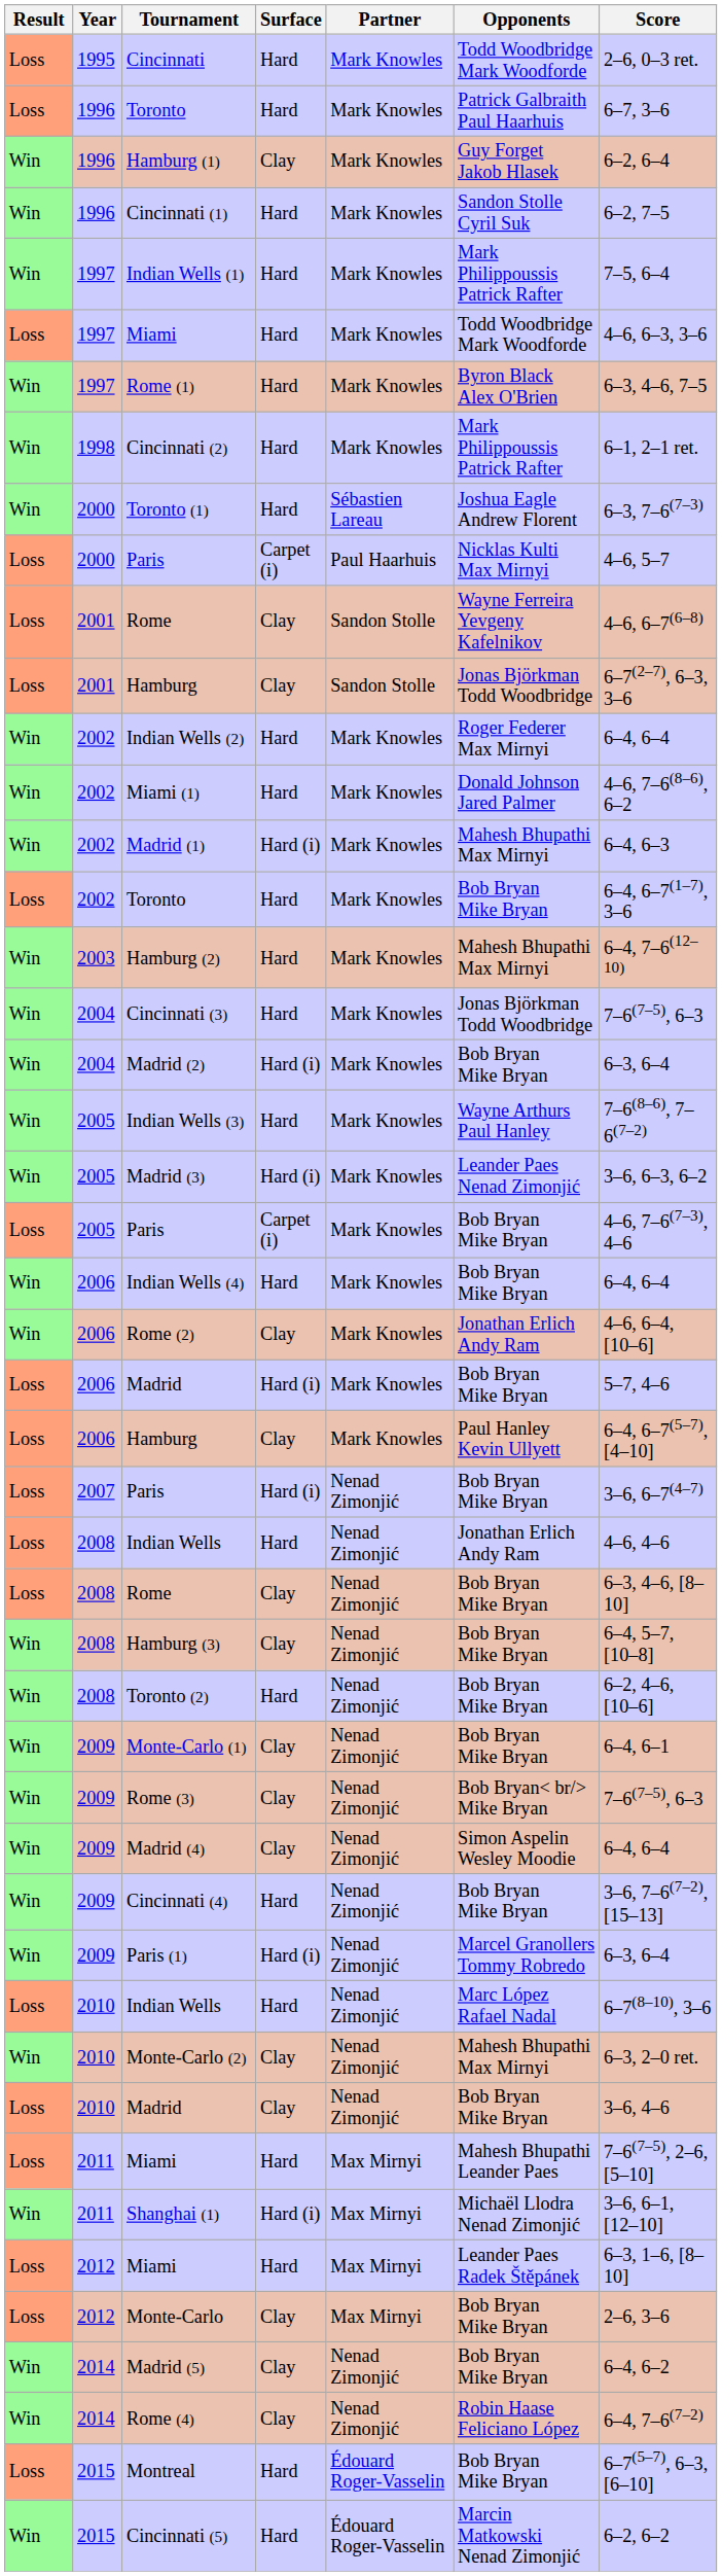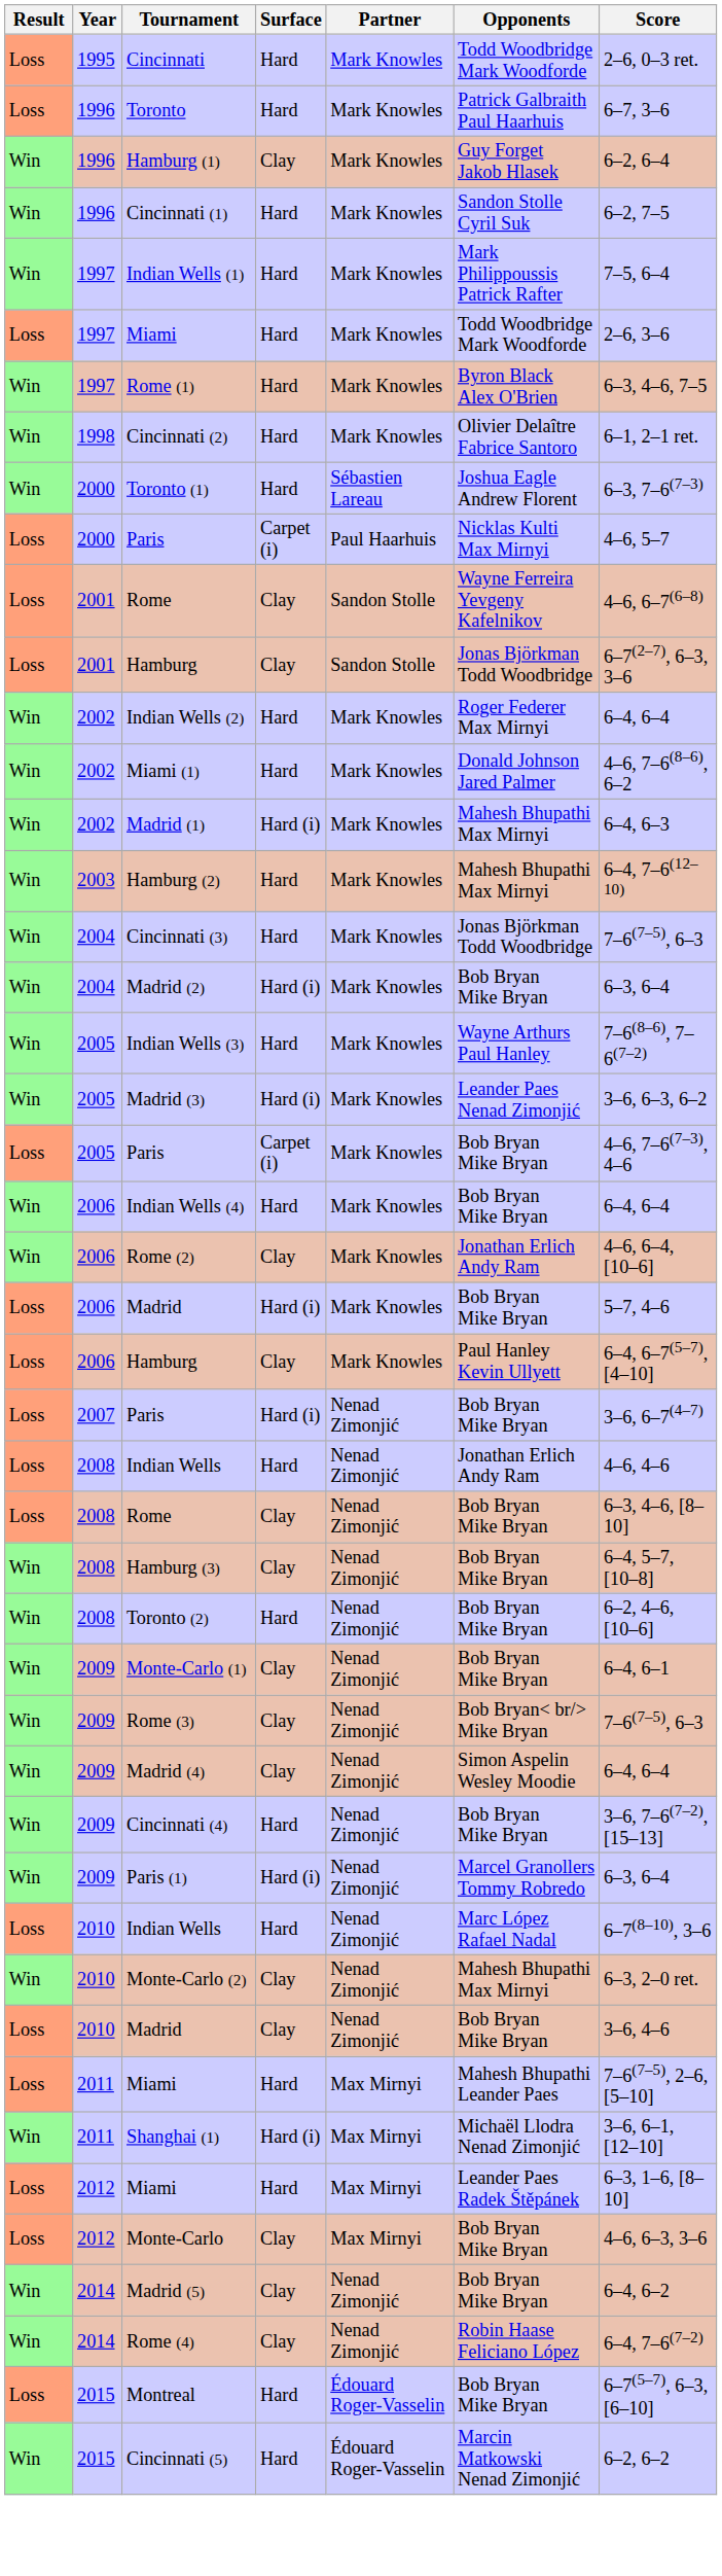 <table class="sortable wikitable">
 <tr>
 <th style="width:65px;">Result</th>
 <th style="width:40px;">Year</th>
 <th style="width:150px;">Tournament</th>
 <th style="width:50px;">Surface</th>
 <th style="width:180px;">Partner</th>
 <th style="width:180px;">Opponents</th>
 <th style="width:200px;" class="unsortable">Score</th>
 </tr>
 <tr style="background:#ccccff;">
 <td style="background:#ffa07a;">Loss</td>
 <td><a href='#'>1995</a></td>
 <td><a href='#'>Cincinnati</a></td>
 <td>Hard</td>
 <td> <a href='#'>Mark Knowles</a></td>
 <td> <a href='#'>Todd Woodbridge</a> <br>  <a href='#'>Mark Woodforde</a></td>
 <td>2–6, 0–3 ret.</td>
 </tr>
 <tr style="background:#ccccff;">
 <td style="background:#ffa07a;">Loss</td>
 <td><a href='#'>1996</a></td>
 <td><a href='#'>Toronto</a></td>
 <td>Hard</td>
 <td> Mark Knowles</td>
 <td> <a href='#'>Patrick Galbraith</a> <br>  <a href='#'>Paul Haarhuis</a></td>
 <td>6–7, 3–6</td>
 </tr>
 <tr style="background:#ebc2af;">
 <td style="background:#98fb98;">Win</td>
 <td><a href='#'>1996</a></td>
 <td><a href='#'>Hamburg</a> <small>(1)</small></td>
 <td>Clay</td>
 <td> Mark Knowles</td>
 <td> <a href='#'>Guy Forget</a> <br>  <a href='#'>Jakob Hlasek</a></td>
 <td>6–2, 6–4</td>
 </tr>
 <tr style="background:#ccccff;">
 <td style="background:#98fb98;">Win</td>
 <td><a href='#'>1996</a></td>
 <td>Cincinnati <small>(1)</small></td>
 <td>Hard</td>
 <td> Mark Knowles</td>
 <td> <a href='#'>Sandon Stolle</a> <br>  <a href='#'>Cyril Suk</a></td>
 <td>6–2, 7–5</td>
 </tr>
 <tr style="background:#ccccff;">
 <td style="background:#98fb98;">Win</td>
 <td><a href='#'>1997</a></td>
 <td><a href='#'>Indian Wells</a> <small>(1)</small></td>
 <td>Hard</td>
 <td> Mark Knowles</td>
 <td> <a href='#'>Mark Philippoussis</a> <br>  <a href='#'>Patrick Rafter</a></td>
 <td>7–5, 6–4</td>
 </tr>
 <tr style="background:#ccccff;">
 <td style="background:#ffa07a;">Loss</td>
 <td><a href='#'>1997</a></td>
 <td><a href='#'>Miami</a></td>
 <td>Hard</td>
 <td> Mark Knowles</td>
 <td> Todd Woodbridge <br>  Mark Woodforde</td>
-<td>4–6, 6–3, 3–6</td>
+<td>2–6, 3–6</td>
 </tr>
 <tr style="background:#ebc2af;">
 <td style="background:#98fb98;">Win</td>
 <td><a href='#'>1997</a></td>
 <td><a href='#'>Rome</a> <small>(1)</small></td>
 <td>Hard</td>
 <td> Mark Knowles</td>
 <td> <a href='#'>Byron Black</a> <br>  <a href='#'>Alex O'Brien</a></td>
 <td>6–3, 4–6, 7–5</td>
 </tr>
 <tr style="background:#ccccff;">
 <td style="background:#98fb98;">Win</td>
 <td><a href='#'>1998</a></td>
 <td>Cincinnati <small>(2)</small></td>
 <td>Hard</td>
 <td> Mark Knowles</td>
-<td> <a href='#'>Mark Philippoussis</a> <br>  <a href='#'>Patrick Rafter</a></td>
+<td> Olivier Delaître <br>  <a href='#'>Fabrice Santoro</a></td>
 <td>6–1, 2–1 ret.</td>
 </tr>
 <tr style="background:#ccccff;">
 <td style="background:#98fb98;">Win</td>
 <td><a href='#'>2000</a></td>
 <td><a href='#'>Toronto</a> <small>(1)</small></td>
 <td>Hard</td>
 <td> <a href='#'>Sébastien Lareau</a></td>
 <td> <a href='#'>Joshua Eagle</a> <br>  Andrew Florent</td>
 <td>6–3, 7–6<sup>(7–3)</sup></td>
 </tr>
 <tr style="background:#ccccff;">
 <td style="background:#ffa07a;">Loss</td>
 <td><a href='#'>2000</a></td>
 <td><a href='#'>Paris</a></td>
 <td>Carpet (i)</td>
 <td> Paul Haarhuis</td>
 <td> <a href='#'>Nicklas Kulti</a> <br>  <a href='#'>Max Mirnyi</a></td>
 <td>4–6, 5–7</td>
 </tr>
 <tr style="background:#ebc2af;">
 <td style="background:#ffa07a;">Loss</td>
 <td><a href='#'>2001</a></td>
 <td>Rome</td>
 <td>Clay</td>
 <td> Sandon Stolle</td>
 <td> <a href='#'>Wayne Ferreira</a> <br>  <a href='#'>Yevgeny Kafelnikov</a></td>
 <td>4–6, 6–7<sup>(6–8)</sup></td>
 </tr>
 <tr style="background:#ebc2af;">
 <td style="background:#ffa07a;">Loss</td>
 <td><a href='#'>2001</a></td>
 <td>Hamburg</td>
 <td>Clay</td>
 <td> Sandon Stolle</td>
 <td> <a href='#'>Jonas Björkman</a> <br>  Todd Woodbridge</td>
 <td>6–7<sup>(2–7)</sup>, 6–3, 3–6</td>
 </tr>
 <tr style="background:#ccccff;">
 <td style="background:#98fb98;">Win</td>
 <td><a href='#'>2002</a></td>
 <td>Indian Wells <small>(2)</small></td>
 <td>Hard</td>
 <td> Mark Knowles</td>
 <td> <a href='#'>Roger Federer</a> <br>  Max Mirnyi</td>
 <td>6–4, 6–4</td>
 </tr>
 <tr style="background:#ccccff;">
 <td style="background:#98fb98;">Win</td>
 <td><a href='#'>2002</a></td>
 <td>Miami <small>(1)</small></td>
 <td>Hard</td>
 <td> Mark Knowles</td>
 <td> <a href='#'>Donald Johnson</a> <br>  <a href='#'>Jared Palmer</a></td>
 <td>4–6, 7–6<sup>(8–6)</sup>, 6–2</td>
 </tr>
 <tr style="background:#ccccff;">
 <td style="background:#98fb98;">Win</td>
 <td><a href='#'>2002</a></td>
 <td><a href='#'>Madrid</a> <small>(1)</small></td>
 <td>Hard (i)</td>
 <td> Mark Knowles</td>
 <td> <a href='#'>Mahesh Bhupathi</a> <br>  Max Mirnyi</td>
 <td>6–4, 6–3</td>
-</tr>
-<tr style="background:#ccccff;">
-<td style="background:#ffa07a;">Loss</td>
-<td><a href='#'>2002</a></td>
-<td>Toronto</td>
-<td>Hard</td>
-<td> Mark Knowles</td>
-<td> <a href='#'>Bob Bryan</a> <br>  <a href='#'>Mike Bryan</a></td>
-<td>6–4, 6–7<sup>(1–7)</sup>, 3–6</td>
 </tr>
 <tr style="background:#ebc2af;">
 <td style="background:#98fb98;">Win</td>
 <td><a href='#'>2003</a></td>
 <td>Hamburg <small>(2)</small></td>
 <td>Hard</td>
 <td> Mark Knowles</td>
 <td> Mahesh Bhupathi <br>  Max Mirnyi</td>
 <td>6–4, 7–6<sup>(12–10)</sup></td>
 </tr>
 <tr style="background:#ccccff;">
 <td style="background:#98fb98;">Win</td>
 <td><a href='#'>2004</a></td>
 <td>Cincinnati <small>(3)</small></td>
 <td>Hard</td>
 <td> Mark Knowles</td>
 <td> Jonas Björkman <br>  Todd Woodbridge</td>
 <td>7–6<sup>(7–5)</sup>, 6–3</td>
 </tr>
 <tr style="background:#ccccff;">
 <td style="background:#98fb98;">Win</td>
 <td><a href='#'>2004</a></td>
 <td>Madrid <small>(2)</small></td>
 <td>Hard (i)</td>
 <td> Mark Knowles</td>
 <td> Bob Bryan <br>  Mike Bryan</td>
 <td>6–3, 6–4</td>
 </tr>
 <tr style="background:#ccccff;">
 <td style="background:#98fb98;">Win</td>
 <td><a href='#'>2005</a></td>
 <td>Indian Wells <small>(3)</small></td>
 <td>Hard</td>
 <td> Mark Knowles</td>
 <td> <a href='#'>Wayne Arthurs</a> <br>  <a href='#'>Paul Hanley</a></td>
 <td>7–6<sup>(8–6)</sup>, 7–6<sup>(7–2)</sup></td>
 </tr>
 <tr style="background:#ccccff;">
 <td style="background:#98fb98;">Win</td>
 <td><a href='#'>2005</a></td>
 <td>Madrid <small>(3)</small></td>
 <td>Hard (i)</td>
 <td> Mark Knowles</td>
 <td> <a href='#'>Leander Paes</a> <br>  <a href='#'>Nenad Zimonjić</a></td>
 <td>3–6, 6–3, 6–2</td>
 </tr>
 <tr style="background:#ccccff;">
 <td style="background:#ffa07a;">Loss</td>
 <td><a href='#'>2005</a></td>
 <td>Paris</td>
 <td>Carpet (i)</td>
 <td> Mark Knowles</td>
 <td> Bob Bryan <br>  Mike Bryan</td>
 <td>4–6, 7–6<sup>(7–3)</sup>, 4–6</td>
 </tr>
 <tr style="background:#ccccff;">
 <td style="background:#98fb98;">Win</td>
 <td><a href='#'>2006</a></td>
 <td>Indian Wells <small>(4)</small></td>
 <td>Hard</td>
 <td> Mark Knowles</td>
 <td> Bob Bryan <br>  Mike Bryan</td>
 <td>6–4, 6–4</td>
 </tr>
 <tr style="background:#ebc2af;">
 <td style="background:#98fb98;">Win</td>
 <td><a href='#'>2006</a></td>
 <td>Rome <small>(2)</small></td>
 <td>Clay</td>
 <td> Mark Knowles</td>
 <td> <a href='#'>Jonathan Erlich</a> <br>  <a href='#'>Andy Ram</a></td>
 <td>4–6, 6–4, [10–6]</td>
 </tr>
 <tr style="background:#ccccff;">
 <td style="background:#ffa07a;">Loss</td>
 <td><a href='#'>2006</a></td>
 <td>Madrid</td>
 <td>Hard (i)</td>
 <td> Mark Knowles</td>
 <td> Bob Bryan <br>  Mike Bryan</td>
 <td>5–7, 4–6</td>
 </tr>
 <tr style="background:#ebc2af;">
 <td style="background:#ffa07a;">Loss</td>
 <td><a href='#'>2006</a></td>
 <td>Hamburg</td>
 <td>Clay</td>
 <td> Mark Knowles</td>
 <td> Paul Hanley <br>  <a href='#'>Kevin Ullyett</a></td>
 <td>6–4, 6–7<sup>(5–7)</sup>, [4–10]</td>
 </tr>
 <tr style="background:#ccccff;">
 <td style="background:#ffa07a;">Loss</td>
 <td><a href='#'>2007</a></td>
 <td>Paris</td>
 <td>Hard (i)</td>
 <td> Nenad Zimonjić</td>
 <td> Bob Bryan <br>  Mike Bryan</td>
 <td>3–6, 6–7<sup>(4–7)</sup></td>
 </tr>
 <tr style="background:#ccccff;">
 <td style="background:#ffa07a;">Loss</td>
 <td><a href='#'>2008</a></td>
 <td>Indian Wells</td>
 <td>Hard</td>
 <td> Nenad Zimonjić</td>
 <td> Jonathan Erlich <br>  Andy Ram</td>
 <td>4–6, 4–6</td>
 </tr>
 <tr style="background:#ebc2af;">
 <td style="background:#ffa07a;">Loss</td>
 <td><a href='#'>2008</a></td>
 <td>Rome</td>
 <td>Clay</td>
 <td> Nenad Zimonjić</td>
 <td> Bob Bryan <br>  Mike Bryan</td>
 <td>6–3, 4–6, [8–10]</td>
 </tr>
 <tr style="background:#ebc2af;">
 <td style="background:#98fb98;">Win</td>
 <td><a href='#'>2008</a></td>
 <td>Hamburg <small>(3)</small></td>
 <td>Clay</td>
 <td> Nenad Zimonjić</td>
 <td> Bob Bryan <br>  Mike Bryan</td>
 <td>6–4, 5–7, [10–8]</td>
 </tr>
 <tr style="background:#ccccff;">
 <td style="background:#98fb98;">Win</td>
 <td><a href='#'>2008</a></td>
 <td>Toronto <small>(2)</small></td>
 <td>Hard</td>
 <td> Nenad Zimonjić</td>
 <td> Bob Bryan <br>  Mike Bryan</td>
 <td>6–2, 4–6, [10–6]</td>
 </tr>
 <tr style="background:#ebc2af;">
 <td style="background:#98fb98;">Win</td>
 <td><a href='#'>2009</a></td>
 <td><a href='#'>Monte-Carlo</a> <small>(1)</small></td>
 <td>Clay</td>
 <td> Nenad Zimonjić</td>
 <td> Bob Bryan <br>  Mike Bryan</td>
 <td>6–4, 6–1</td>
 </tr>
 <tr style="background:#ebc2af;">
 <td style="background:#98fb98;">Win</td>
 <td><a href='#'>2009</a></td>
 <td>Rome <small>(3)</small></td>
 <td>Clay</td>
 <td> Nenad Zimonjić</td>
 <td> Bob Bryan< br/>  Mike Bryan</td>
 <td>7–6<sup>(7–5)</sup>, 6–3</td>
 </tr>
 <tr style="background:#ebc2af;">
 <td style="background:#98fb98;">Win</td>
 <td><a href='#'>2009</a></td>
 <td>Madrid <small>(4)</small></td>
 <td>Clay</td>
 <td> Nenad Zimonjić</td>
 <td> Simon Aspelin <br>  Wesley Moodie</td>
 <td>6–4, 6–4</td>
 </tr>
 <tr style="background:#ccccff;">
 <td style="background:#98fb98;">Win</td>
 <td><a href='#'>2009</a></td>
 <td>Cincinnati <small>(4)</small></td>
 <td>Hard</td>
 <td> Nenad Zimonjić</td>
 <td> Bob Bryan <br>  Mike Bryan</td>
 <td>3–6, 7–6<sup>(7–2)</sup>, [15–13]</td>
 </tr>
 <tr style="background:#ccccff;">
 <td style="background:#98fb98;">Win</td>
 <td><a href='#'>2009</a></td>
 <td>Paris <small>(1)</small></td>
 <td>Hard (i)</td>
 <td> Nenad Zimonjić</td>
 <td> <a href='#'>Marcel Granollers</a> <br>  <a href='#'>Tommy Robredo</a></td>
 <td>6–3, 6–4</td>
 </tr>
 <tr style="background:#ccccff;">
 <td style="background:#ffa07a;">Loss</td>
 <td><a href='#'>2010</a></td>
 <td>Indian Wells</td>
 <td>Hard</td>
 <td> Nenad Zimonjić</td>
 <td> <a href='#'>Marc López</a> <br>  <a href='#'>Rafael Nadal</a></td>
 <td>6–7<sup>(8–10)</sup>, 3–6</td>
 </tr>
 <tr style="background:#ebc2af;">
 <td style="background:#98fb98;">Win</td>
 <td><a href='#'>2010</a></td>
 <td>Monte-Carlo <small>(2)</small></td>
 <td>Clay</td>
 <td> Nenad Zimonjić</td>
 <td> Mahesh Bhupathi <br>  Max Mirnyi</td>
 <td>6–3, 2–0 ret.</td>
 </tr>
 <tr style="background:#ebc2af;">
 <td style="background:#ffa07a;">Loss</td>
 <td><a href='#'>2010</a></td>
 <td>Madrid</td>
 <td>Clay</td>
 <td> Nenad Zimonjić</td>
 <td> Bob Bryan <br>  Mike Bryan</td>
 <td>3–6, 4–6</td>
 </tr>
 <tr style="background:#ccccff;">
 <td style="background:#ffa07a;">Loss</td>
 <td><a href='#'>2011</a></td>
 <td>Miami</td>
 <td>Hard</td>
 <td> Max Mirnyi</td>
 <td> Mahesh Bhupathi <br>  Leander Paes</td>
 <td>7–6<sup>(7–5)</sup>, 2–6, [5–10]</td>
 </tr>
 <tr style="background:#ccccff;">
 <td style="background:#98fb98;">Win</td>
 <td><a href='#'>2011</a></td>
 <td><a href='#'>Shanghai</a> <small>(1)</small></td>
 <td>Hard (i)</td>
 <td> Max Mirnyi</td>
 <td> Michaël Llodra <br>  Nenad Zimonjić</td>
 <td>3–6, 6–1, [12–10]</td>
 </tr>
 <tr style="background:#ccccff;">
 <td style="background:#ffa07a;">Loss</td>
 <td><a href='#'>2012</a></td>
 <td>Miami</td>
 <td>Hard</td>
 <td> Max Mirnyi</td>
 <td> Leander Paes <br>  <a href='#'>Radek Štěpánek</a></td>
 <td>6–3, 1–6, [8–10]</td>
 </tr>
 <tr style="background:#ebc2af;">
 <td style="background:#ffa07a;">Loss</td>
 <td><a href='#'>2012</a></td>
 <td>Monte-Carlo</td>
 <td>Clay</td>
 <td> Max Mirnyi</td>
 <td> Bob Bryan <br>  Mike Bryan</td>
-<td>2–6, 3–6</td>
+<td>4–6, 6–3, 3–6</td>
 </tr>
 <tr style="background:#ebc2af;">
 <td style="background:#98fb98;">Win</td>
 <td><a href='#'>2014</a></td>
 <td>Madrid <small>(5)</small></td>
 <td>Clay</td>
 <td> Nenad Zimonjić</td>
 <td> Bob Bryan <br>  Mike Bryan</td>
 <td>6–4, 6–2</td>
 </tr>
 <tr style="background:#ebc2af;">
 <td style="background:#98fb98;">Win</td>
 <td><a href='#'>2014</a></td>
 <td>Rome <small>(4)</small></td>
 <td>Clay</td>
 <td> Nenad Zimonjić</td>
 <td> <a href='#'>Robin Haase</a> <br>  <a href='#'>Feliciano López</a></td>
 <td>6–4, 7–6<sup>(7–2)</sup></td>
 </tr>
 <tr style="background:#ccccff;">
 <td style="background:#ffa07a;">Loss</td>
 <td><a href='#'>2015</a></td>
 <td>Montreal</td>
 <td>Hard</td>
 <td> <a href='#'>Édouard Roger-Vasselin</a></td>
 <td> Bob Bryan <br>  Mike Bryan</td>
 <td>6–7<sup>(5–7)</sup>, 6–3, [6–10]</td>
 </tr>
 <tr style="background:#ccccff;">
 <td style="background:#98fb98;">Win</td>
 <td><a href='#'>2015</a></td>
 <td>Cincinnati <small>(5)</small></td>
 <td>Hard</td>
 <td> Édouard Roger-Vasselin</td>
 <td> <a href='#'>Marcin Matkowski</a> <br>  Nenad Zimonjić</td>
 <td>6–2, 6–2</td>
 </tr>
 </table>
